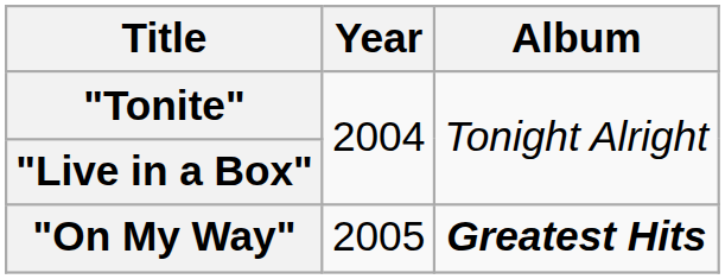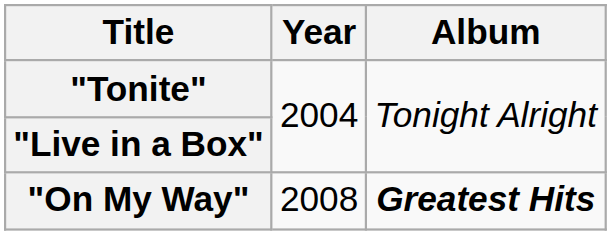 <table class="wikitable plainrowheaders" style="text-align:center">
 <tr>
 <th>Title</th>
 <th>Year</th>
 <th>Album</th>
 </tr>
 <tr>
 <th scope="row">"Tonite"</th>
 <td rowspan="2">2004</td>
 <td rowspan="2"><em>Tonight Alright</em></td>
 </tr>
 <tr>
 <th scope="row">"Live in a Box"</th>
 </tr>
 <tr>
 <th scope="row">"On My Way"</th>
-<td>2005</td>
+<td>2008</td>
 <td><strong><em>Greatest Hits</em></strong></td>
 </tr>
 </table>
